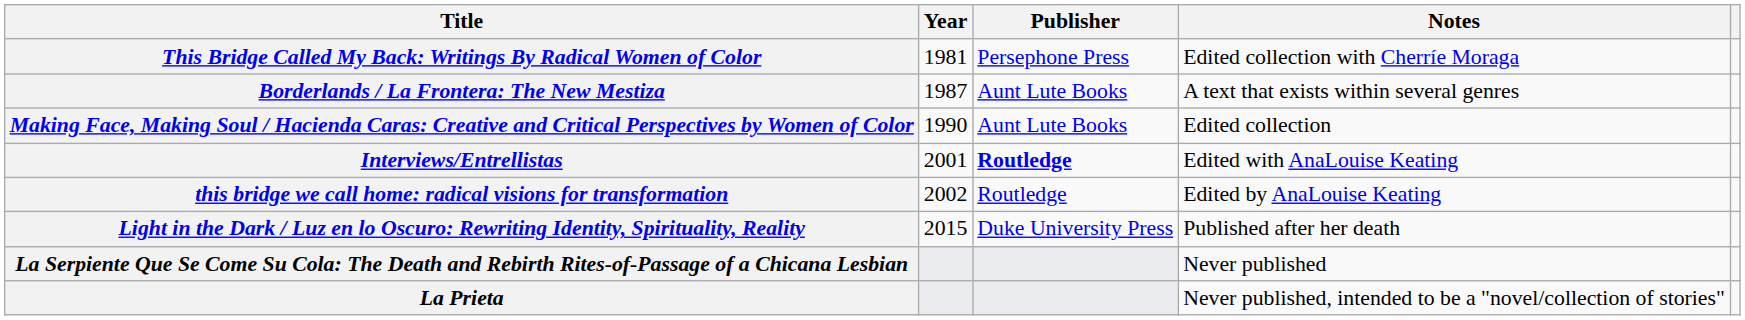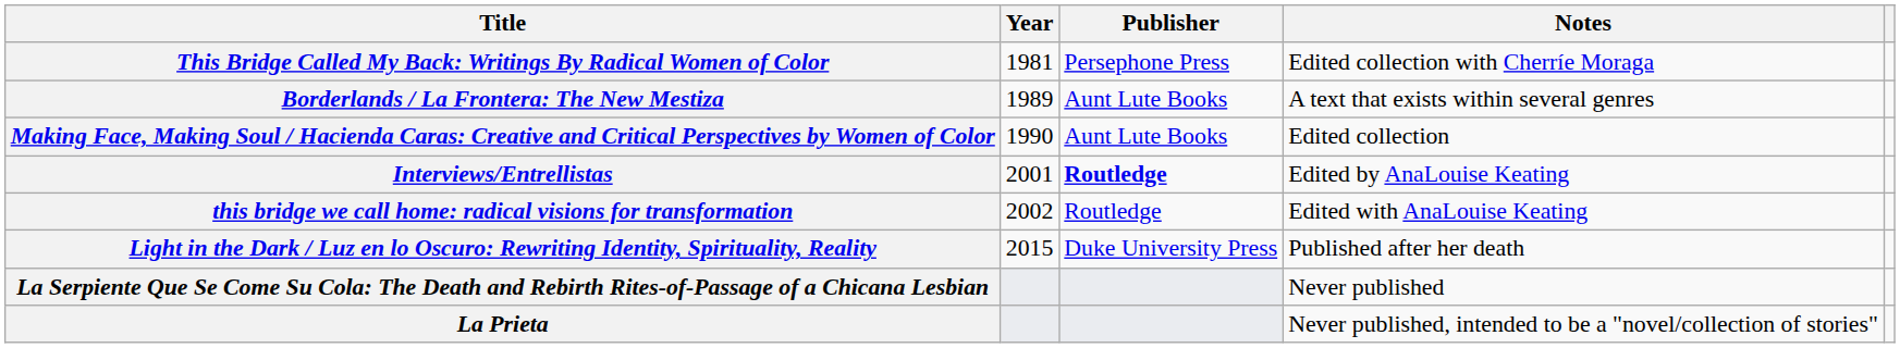 <table class="wikitable sortable plainrowheaders">
 <tr>
 <th scope=col>Title</th>
 <th scope=col>Year</th>
 <th scope=col>Publisher</th>
 <th scope=col class=unsortable>Notes</th>
 <th scope=col class=unsortable></th>
 </tr>
 <tr>
 <th scope=row><em><a href='#'>This Bridge Called My Back: Writings By Radical Women of Color</a></em></th>
 <td>1981</td>
 <td><a href='#'>Persephone Press</a></td>
 <td>Edited collection with <a href='#'>Cherríe Moraga</a></td>
 <td></td>
 </tr>
 <tr>
 <th scope=row><em><a href='#'>Borderlands / La Frontera: The New Mestiza</a></em></th>
-<td>1987</td>
+<td>1989</td>
 <td><a href='#'>Aunt Lute Books</a></td>
 <td>A text that exists within several genres</td>
 <td></td>
 </tr>
 <tr>
 <th scope=row><em><a href='#'>Making Face, Making Soul / Hacienda Caras: Creative and Critical Perspectives by Women of Color</a></em></th>
 <td>1990</td>
 <td><a href='#'>Aunt Lute Books</a></td>
 <td>Edited collection</td>
 <td></td>
 </tr>
 <tr>
 <th scope=row><em><a href='#'>Interviews/Entrellistas</a></em></th>
 <td>2001</td>
 <td><strong><a href='#'>Routledge</a></strong></td>
-<td>Edited with <a href='#'>AnaLouise Keating</a></td>
+<td>Edited by <a href='#'>AnaLouise Keating</a></td>
 <td></td>
 </tr>
 <tr>
 <th scope=row><em><a href='#'>this bridge we call home: radical visions for transformation</a></em></th>
 <td>2002</td>
 <td><a href='#'>Routledge</a></td>
-<td>Edited by <a href='#'>AnaLouise Keating</a></td>
+<td>Edited with <a href='#'>AnaLouise Keating</a></td>
 <td></td>
 </tr>
 <tr>
 <th scope=row><em><a href='#'>Light in the Dark / Luz en lo Oscuro: Rewriting Identity, Spirituality, Reality</a></em></th>
 <td>2015</td>
 <td><a href='#'>Duke University Press</a></td>
 <td>Published after her death</td>
 <td></td>
 </tr>
 <tr>
 <th scope=row><em>La Serpiente Que Se Come Su Cola: The Death and Rebirth Rites-of-Passage of a Chicana Lesbian</em></th>
 <td style="background:#EAECF0; text-align:center"></td>
 <td style="background:#EAECF0; text-align:center"></td>
 <td>Never published</td>
 <td></td>
 </tr>
 <tr>
 <th scope =row><em>La Prieta</em></th>
 <td style="background:#EAECF0; text-align:center"></td>
 <td style="background:#EAECF0; text-align:center"></td>
 <td>Never published, intended to be a "novel/collection of stories"</td>
 <td></td>
 </tr>
 </table>
